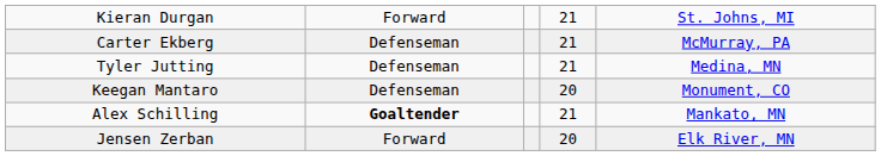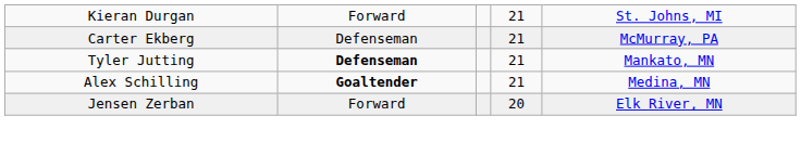 <table class="wikitable" width="60%">
 <tr align="center" bgcolor="">
 <td>Kieran Durgan</td>
 <td>Forward</td>
 <td></td>
 <td>21</td>
 <td><a href='#'>St. Johns, MI</a></td>
 </tr>
 <tr align="center" bgcolor="f0f0f0">
 <td>Carter Ekberg</td>
 <td>Defenseman</td>
 <td></td>
 <td>21</td>
 <td><a href='#'>McMurray, PA</a></td>
 </tr>
 <tr align="center" bgcolor="">
 <td>Tyler Jutting</td>
-<td>Defenseman</td>
+<td><strong>Defenseman</strong></td>
 <td></td>
 <td>21</td>
-<td><a href='#'>Medina, MN</a></td>
-</tr>
-<tr align="center" bgcolor="f0f0f0">
-<td>Keegan Mantaro</td>
-<td>Defenseman</td>
-<td></td>
-<td>20</td>
-<td><a href='#'>Monument, CO</a></td>
+<td><a href='#'>Mankato, MN</a></td>
 </tr>
 <tr align="center" bgcolor="">
 <td>Alex Schilling</td>
 <td><strong>Goaltender</strong></td>
 <td></td>
 <td>21</td>
-<td><a href='#'>Mankato, MN</a></td>
+<td><a href='#'>Medina, MN</a></td>
 </tr>
 <tr align="center" bgcolor="f0f0f0">
 <td>Jensen Zerban</td>
 <td>Forward</td>
 <td></td>
 <td>20</td>
 <td><a href='#'>Elk River, MN</a></td>
 </tr>
 </table>
